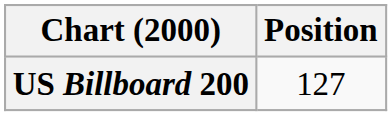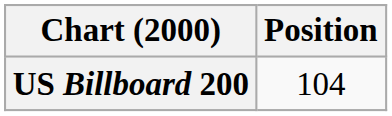 <table class="wikitable plainrowheaders" style="text-align:center">
 <tr>
 <th>Chart (2000)</th>
 <th>Position</th>
 </tr>
 <tr>
 <th scope="row">US <em>Billboard</em> 200</th>
-<td>127</td>
+<td>104</td>
 </tr>
 </table>
